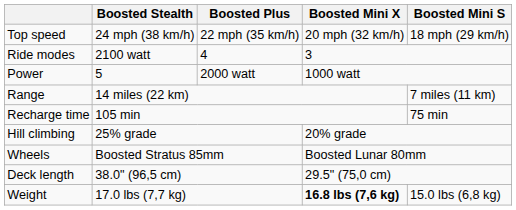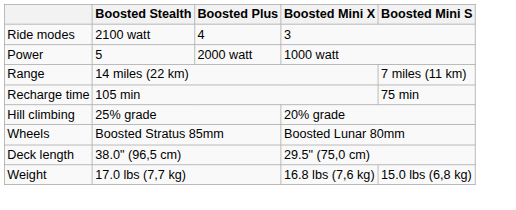 <table class="wikitable">
 <tr>
 <th></th>
 <th>Boosted Stealth</th>
 <th>Boosted Plus</th>
 <th>Boosted Mini X</th>
 <th>Boosted Mini S</th>
-</tr>
-<tr>
-<td>Top speed</td>
-<td>24 mph (38 km/h)</td>
-<td>22 mph (35 km/h)</td>
-<td>20 mph (32 km/h)</td>
-<td>18 mph (29 km/h)</td>
 </tr>
 <tr>
 <td>Ride modes</td>
 <td>2100 watt</td>
 <td>4</td>
 <td colspan="2">3</td>
 </tr>
 <tr>
 <td>Power</td>
 <td>5</td>
 <td>2000 watt</td>
 <td colspan="2">1000 watt</td>
 </tr>
 <tr>
 <td>Range</td>
 <td colspan="3">14 miles (22 km)</td>
 <td>7 miles (11 km)</td>
 </tr>
 <tr>
 <td>Recharge time</td>
 <td colspan="3">105 min</td>
 <td>75 min</td>
 </tr>
 <tr>
 <td>Hill climbing</td>
 <td colspan="2">25% grade</td>
 <td colspan="2">20% grade</td>
 </tr>
 <tr>
 <td>Wheels</td>
 <td colspan="2">Boosted Stratus 85mm</td>
 <td colspan="2">Boosted Lunar 80mm</td>
 </tr>
 <tr>
 <td>Deck length</td>
 <td colspan="2">38.0" (96,5 cm)</td>
 <td colspan="2">29.5" (75,0 cm)</td>
 </tr>
 <tr>
 <td>Weight</td>
 <td colspan="2">17.0 lbs (7,7 kg)</td>
-<td><strong>16.8 lbs (7,6 kg)</strong></td>
+<td>16.8 lbs (7,6 kg)</td>
 <td>15.0 lbs (6,8 kg)</td>
 </tr>
 </table>
